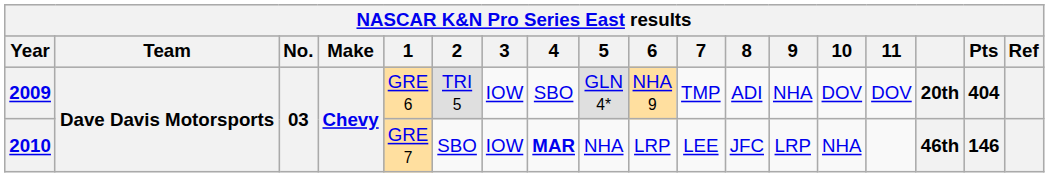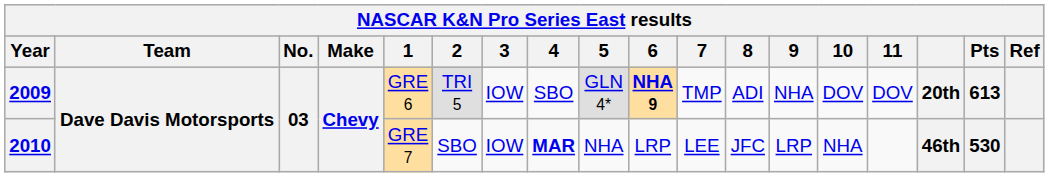 <table class="wikitable" style="text-align:center; font-size:75%">
 <tr>
 <th colspan=45><a href='#'>NASCAR K&N Pro Series East</a> results</th>
 </tr>
 <tr>
 <th>Year</th>
 <th>Team</th>
 <th>No.</th>
 <th>Make</th>
 <th>1</th>
 <th>2</th>
 <th>3</th>
 <th>4</th>
 <th>5</th>
 <th>6</th>
 <th>7</th>
 <th>8</th>
 <th>9</th>
 <th>10</th>
 <th>11</th>
 <th></th>
 <th>Pts</th>
 <th>Ref</th>
 </tr>
 <tr>
 <th><a href='#'>2009</a></th>
 <th rowspan=2>Dave Davis Motorsports</th>
 <th rowspan=2>03</th>
 <th rowspan=2><a href='#'>Chevy</a></th>
 <td style="background:#FFDF9F;"><a href='#'>GRE</a><br><small>6</small></td>
 <td style="background:#DFDFDF;"><a href='#'>TRI</a><br><small>5</small></td>
 <td><a href='#'>IOW</a></td>
 <td><a href='#'>SBO</a></td>
 <td style="background:#DFDFDF;"><a href='#'>GLN</a><br><small>4*</small></td>
-<td style="background:#FFDF9F;"><a href='#'>NHA</a><br><small>9</small></td>
+<td style="background:#FFDF9F;"><strong><a href='#'>NHA</a><br><small>9</small></strong></td>
 <td><a href='#'>TMP</a></td>
 <td><a href='#'>ADI</a></td>
 <td><a href='#'>NHA</a></td>
 <td><a href='#'>DOV</a></td>
 <td><a href='#'>DOV</a></td>
 <th>20th</th>
-<th>404</th>
+<th>613</th>
 <th></th>
 </tr>
 <tr>
 <th><a href='#'>2010</a></th>
 <td style="background:#FFDF9F;"><a href='#'>GRE</a><br><small>7</small></td>
 <td><a href='#'>SBO</a></td>
 <td><a href='#'>IOW</a></td>
 <td><strong><a href='#'>MAR</a></strong></td>
 <td><a href='#'>NHA</a></td>
 <td><a href='#'>LRP</a></td>
 <td><a href='#'>LEE</a></td>
 <td><a href='#'>JFC</a></td>
 <td><a href='#'>LRP</a></td>
 <td><a href='#'>NHA</a></td>
 <td></td>
 <th>46th</th>
-<th>146</th>
+<th>530</th>
 <th></th>
 </tr>
 </table>
